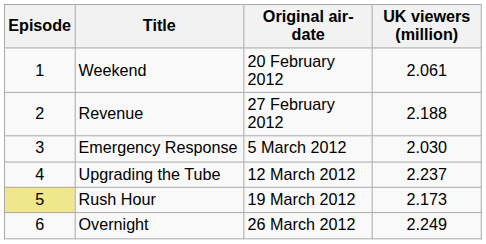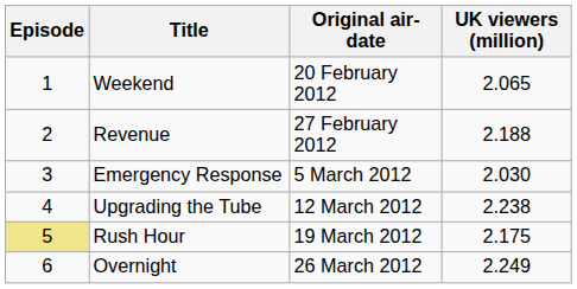 <table class="wikitable">
 <tr>
 <th style="width:20px;">Episode</th>
 <th style="width:160px;">Title</th>
 <th style="width:120px;">Original air-date</th>
 <th style="width:100px;">UK viewers (million)</th>
 </tr>
 <tr>
 <td style="text-align:center;">1</td>
 <td>Weekend</td>
 <td>20 February 2012</td>
-<td style="text-align:center;">2.061</td>
+<td style="text-align:center;">2.065</td>
 </tr>
 <tr>
 <td style="text-align:center;">2</td>
 <td>Revenue</td>
 <td>27 February 2012</td>
 <td style="text-align:center;">2.188</td>
 </tr>
 <tr>
 <td style="text-align:center;">3</td>
 <td>Emergency Response</td>
 <td>5 March 2012</td>
 <td style="text-align:center;">2.030</td>
 </tr>
 <tr>
 <td style="text-align:center;">4</td>
 <td>Upgrading the Tube</td>
 <td>12 March 2012</td>
-<td style="text-align:center;">2.237</td>
+<td style="text-align:center;">2.238</td>
 </tr>
 <tr>
 <td style="background: khaki; text-align:center;">5</td>
 <td>Rush Hour</td>
 <td>19 March 2012</td>
-<td style="text-align:center;">2.173</td>
+<td style="text-align:center;">2.175</td>
 </tr>
 <tr>
 <td style="text-align:center;">6</td>
 <td>Overnight</td>
 <td>26 March 2012</td>
 <td style="text-align:center;">2.249</td>
 </tr>
 </table>
